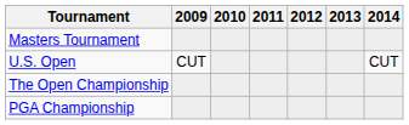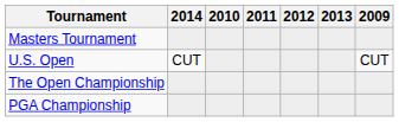 <table class="wikitable" style="font-size:95%;text-align:center;">
 <tr>
 <th>Tournament</th>
-<th>2009</th>
+<th>2014</th>
 <th>2010</th>
 <th>2011</th>
 <th>2012</th>
 <th>2013</th>
-<th>2014</th>
+<th>2009</th>
 </tr>
 <tr>
 <td align=left><a href='#'>Masters Tournament</a></td>
 <td style="background:#eeeeee;"></td>
 <td style="background:#eeeeee;"></td>
 <td style="background:#eeeeee;"></td>
 <td style="background:#eeeeee;"></td>
 <td style="background:#eeeeee;"></td>
 <td style="background:#eeeeee;"></td>
 </tr>
 <tr>
 <td align=left><a href='#'>U.S. Open</a></td>
 <td>CUT</td>
 <td style="background:#eeeeee;"></td>
 <td style="background:#eeeeee;"></td>
 <td style="background:#eeeeee;"></td>
 <td style="background:#eeeeee;"></td>
 <td>CUT</td>
 </tr>
 <tr>
 <td align=left><a href='#'>The Open Championship</a></td>
 <td style="background:#eeeeee;"></td>
 <td style="background:#eeeeee;"></td>
 <td style="background:#eeeeee;"></td>
 <td style="background:#eeeeee;"></td>
 <td style="background:#eeeeee;"></td>
 <td style="background:#eeeeee;"></td>
 </tr>
 <tr>
 <td align=left><a href='#'>PGA Championship</a></td>
 <td style="background:#eeeeee;"></td>
 <td style="background:#eeeeee;"></td>
 <td style="background:#eeeeee;"></td>
 <td style="background:#eeeeee;"></td>
 <td style="background:#eeeeee;"></td>
 <td style="background:#eeeeee;"></td>
 </tr>
 </table>
